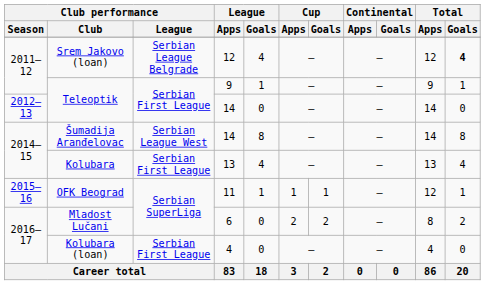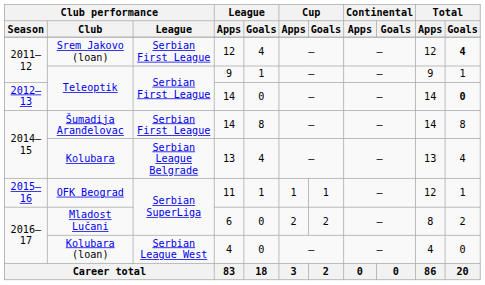 <table class="wikitable" style="text-align:center">
 <tr>
 <th colspan=3>Club performance</th>
 <th colspan=2>League</th>
 <th colspan=2>Cup</th>
 <th colspan=2>Continental</th>
 <th colspan=2>Total</th>
 </tr>
 <tr>
 <th>Season</th>
 <th>Club</th>
 <th>League</th>
 <th>Apps</th>
 <th>Goals</th>
 <th>Apps</th>
 <th>Goals</th>
 <th>Apps</th>
 <th>Goals</th>
 <th>Apps</th>
 <th>Goals</th>
 </tr>
 <tr>
 </tr>
 <tr>
 <td rowspan="2">2011–12</td>
 <td><a href='#'>Srem Jakovo</a> (loan)</td>
-<td><a href='#'>Serbian League Belgrade</a></td>
+<td><a href='#'>Serbian First League</a></td>
 <td>12</td>
 <td>4</td>
 <td colspan="2">—</td>
 <td colspan="2">—</td>
 <td>12</td>
 <td><strong>4</strong></td>
 </tr>
 <tr>
 <td rowspan="2"><a href='#'>Teleoptik</a></td>
 <td rowspan="2"><a href='#'>Serbian First League</a></td>
 <td>9</td>
 <td>1</td>
 <td colspan="2">—</td>
 <td colspan="2">—</td>
 <td>9</td>
 <td>1</td>
 </tr>
 <tr>
 <td><a href='#'>2012–13</a></td>
 <td>14</td>
 <td>0</td>
 <td colspan="2">—</td>
 <td colspan="2">—</td>
 <td>14</td>
-<td>0</td>
+<td><strong>0</strong></td>
 </tr>
 <tr>
 <td rowspan="2">2014–15</td>
 <td><a href='#'>Šumadija Aranđelovac</a></td>
-<td><a href='#'>Serbian League West</a></td>
+<td><a href='#'>Serbian First League</a></td>
 <td>14</td>
 <td>8</td>
 <td colspan="2">—</td>
 <td colspan="2">—</td>
 <td>14</td>
 <td>8</td>
 </tr>
 <tr>
 <td><a href='#'>Kolubara</a></td>
-<td><a href='#'>Serbian First League</a></td>
+<td><a href='#'>Serbian League Belgrade</a></td>
 <td>13</td>
 <td>4</td>
 <td colspan="2">—</td>
 <td colspan="2">—</td>
 <td>13</td>
 <td>4</td>
 </tr>
 <tr>
 <td><a href='#'>2015–16</a></td>
 <td><a href='#'>OFK Beograd</a></td>
 <td rowspan="2"><a href='#'>Serbian SuperLiga</a></td>
 <td>11</td>
 <td>1</td>
 <td>1</td>
 <td>1</td>
 <td colspan="2">—</td>
 <td>12</td>
 <td>1</td>
 </tr>
 <tr>
 <td rowspan="2">2016–17</td>
 <td><a href='#'>Mladost Lučani</a></td>
 <td>6</td>
 <td>0</td>
 <td>2</td>
 <td>2</td>
 <td colspan="2">—</td>
 <td>8</td>
 <td>2</td>
 </tr>
 <tr>
 <td><a href='#'>Kolubara</a> (loan)</td>
-<td><a href='#'>Serbian First League</a></td>
+<td><a href='#'>Serbian League West</a></td>
 <td>4</td>
 <td>0</td>
 <td colspan="2">—</td>
 <td colspan="2">—</td>
 <td>4</td>
 <td>0</td>
 </tr>
 <tr>
 <th colspan=3>Career total</th>
 <th>83</th>
 <th>18</th>
 <th>3</th>
 <th>2</th>
 <th>0</th>
 <th>0</th>
 <th>86</th>
 <th>20</th>
 </tr>
 </table>
